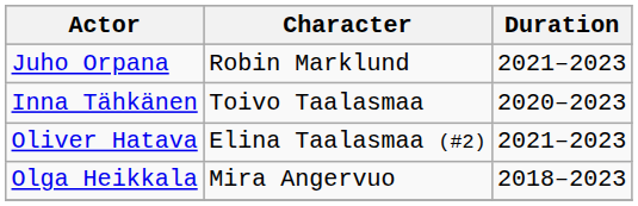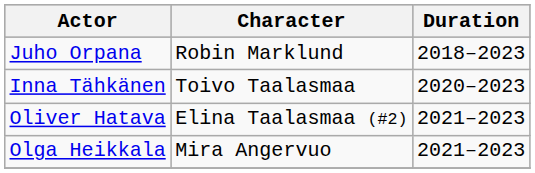 <table class="wikitable" sortable>
 <tr bgcolor="#CCCCCC">
 <th>Actor</th>
 <th>Character</th>
 <th>Duration</th>
 </tr>
 <tr>
 <td><a href='#'>Juho Orpana</a></td>
 <td>Robin Marklund</td>
-<td>2021–2023</td>
+<td>2018–2023</td>
 </tr>
 <tr>
 <td><a href='#'>Inna Tähkänen</a></td>
 <td>Toivo Taalasmaa</td>
 <td>2020–2023</td>
 </tr>
 <tr>
 <td><a href='#'>Oliver Hatava</a></td>
 <td>Elina Taalasmaa <small>(#2)</small></td>
 <td>2021–2023</td>
 </tr>
 <tr>
 <td><a href='#'>Olga Heikkala</a></td>
 <td>Mira Angervuo</td>
-<td>2018–2023</td>
+<td>2021–2023</td>
 </tr>
 <tr>
 </tr>
 </table>
